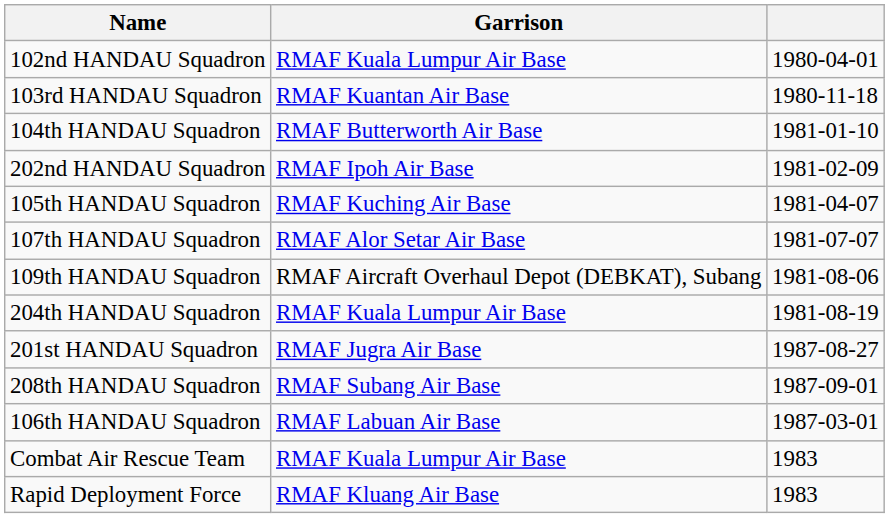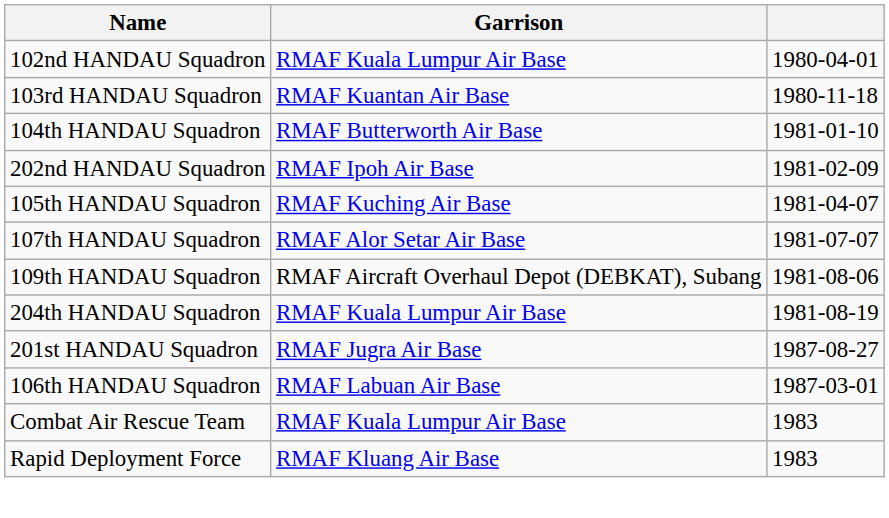 <table class="wikitable sortable">
 <tr>
 <th>Name</th>
 <th>Garrison</th>
 <th></th>
 </tr>
 <tr>
 <td>102nd HANDAU Squadron</td>
 <td><a href='#'>RMAF Kuala Lumpur Air Base</a></td>
 <td>1980-04-01</td>
 </tr>
 <tr>
 <td>103rd HANDAU Squadron</td>
 <td><a href='#'>RMAF Kuantan Air Base</a></td>
 <td>1980-11-18</td>
 </tr>
 <tr>
 <td>104th HANDAU Squadron</td>
 <td><a href='#'>RMAF Butterworth Air Base</a></td>
 <td>1981-01-10</td>
 </tr>
 <tr>
 <td>202nd HANDAU Squadron</td>
 <td><a href='#'>RMAF Ipoh Air Base</a></td>
 <td>1981-02-09</td>
 </tr>
 <tr>
 <td>105th HANDAU Squadron</td>
 <td><a href='#'>RMAF Kuching Air Base</a></td>
 <td>1981-04-07</td>
 </tr>
 <tr>
 <td>107th HANDAU Squadron</td>
 <td><a href='#'>RMAF Alor Setar Air Base</a></td>
 <td>1981-07-07</td>
 </tr>
 <tr>
 <td>109th HANDAU Squadron</td>
 <td>RMAF Aircraft Overhaul Depot (DEBKAT), Subang</td>
 <td>1981-08-06</td>
 </tr>
 <tr>
 <td>204th HANDAU Squadron</td>
 <td><a href='#'>RMAF Kuala Lumpur Air Base</a></td>
 <td>1981-08-19</td>
 </tr>
 <tr>
 <td>201st HANDAU Squadron</td>
 <td><a href='#'>RMAF Jugra Air Base</a></td>
 <td>1987-08-27</td>
 </tr>
 <tr>
-<td>208th HANDAU Squadron</td>
-<td><a href='#'>RMAF Subang Air Base</a></td>
-<td>1987-09-01</td>
-</tr>
-<tr>
 <td>106th HANDAU Squadron</td>
 <td><a href='#'>RMAF Labuan Air Base</a></td>
 <td>1987-03-01</td>
 </tr>
 <tr>
 <td>Combat Air Rescue Team</td>
 <td><a href='#'>RMAF Kuala Lumpur Air Base</a></td>
 <td>1983</td>
 </tr>
 <tr>
 <td>Rapid Deployment Force</td>
 <td><a href='#'>RMAF Kluang Air Base</a></td>
 <td>1983</td>
 </tr>
 </table>
